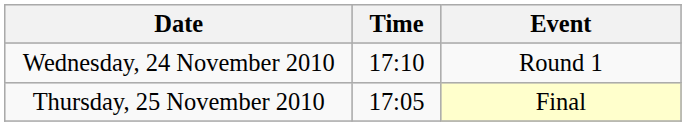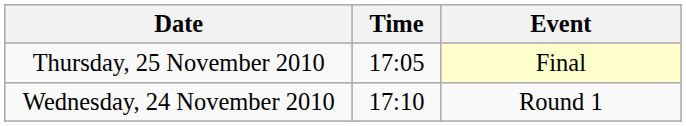 <table class = "wikitable" style="text-align:center;">
 <tr>
 <th width=220>Date</th>
 <th width=50>Time</th>
 <th width=150>Event</th>
 </tr>
 <tr>
+<td>Thursday, 25 November 2010</td>
+<td>17:05</td>
+<td bgcolor=ffffcc>Final</td>
+</tr>
+<tr>
 <td>Wednesday, 24 November 2010</td>
 <td>17:10</td>
 <td>Round 1</td>
 </tr>
-<tr>
-<td>Thursday, 25 November 2010</td>
-<td>17:05</td>
-<td bgcolor=ffffcc>Final</td>
-</tr>
 </table>
